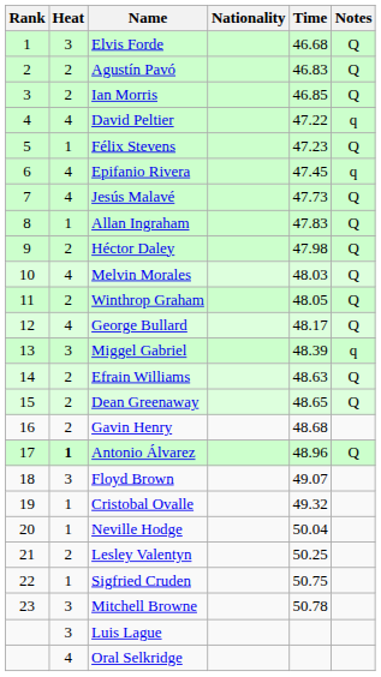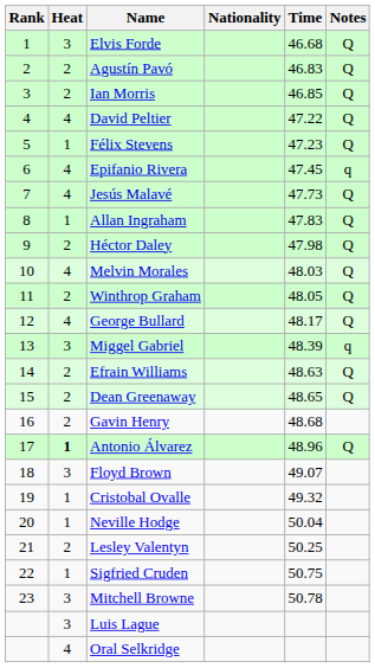 <table class="wikitable sortable" style="text-align:center; font-size:95%">
 <tr>
 <th>Rank</th>
 <th>Heat</th>
 <th>Name</th>
 <th>Nationality</th>
 <th>Time</th>
 <th>Notes</th>
 </tr>
 <tr bgcolor=ccffcc>
 <td>1</td>
 <td>3</td>
 <td align=left><a href='#'>Elvis Forde</a></td>
 <td align=left></td>
 <td>46.68</td>
 <td>Q</td>
 </tr>
 <tr bgcolor=ccffcc>
 <td>2</td>
 <td>2</td>
 <td align=left><a href='#'>Agustín Pavó</a></td>
 <td align=left></td>
 <td>46.83</td>
 <td>Q</td>
 </tr>
 <tr bgcolor=ccffcc>
 <td>3</td>
 <td>2</td>
 <td align=left><a href='#'>Ian Morris</a></td>
 <td align=left></td>
 <td>46.85</td>
 <td>Q</td>
 </tr>
 <tr bgcolor=ccffcc>
 <td>4</td>
 <td>4</td>
 <td align=left><a href='#'>David Peltier</a></td>
 <td align=left></td>
 <td>47.22</td>
-<td>q</td>
+<td>Q</td>
 </tr>
 <tr bgcolor=ccffcc>
 <td>5</td>
 <td>1</td>
 <td align=left><a href='#'>Félix Stevens</a></td>
 <td align=left></td>
 <td>47.23</td>
 <td>Q</td>
 </tr>
 <tr bgcolor=ccffcc>
 <td>6</td>
 <td>4</td>
 <td align=left><a href='#'>Epifanio Rivera</a></td>
 <td align=left></td>
 <td>47.45</td>
 <td>q</td>
 </tr>
 <tr bgcolor=ccffcc>
 <td>7</td>
 <td>4</td>
 <td align=left><a href='#'>Jesús Malavé</a></td>
 <td align=left></td>
 <td>47.73</td>
 <td>Q</td>
 </tr>
 <tr bgcolor=ccffcc>
 <td>8</td>
 <td>1</td>
 <td align=left><a href='#'>Allan Ingraham</a></td>
 <td align=left></td>
 <td>47.83</td>
 <td>Q</td>
 </tr>
 <tr bgcolor=ccffcc>
 <td>9</td>
 <td>2</td>
 <td align=left><a href='#'>Héctor Daley</a></td>
 <td align=left></td>
 <td>47.98</td>
 <td>Q</td>
 </tr>
 <tr bgcolor=ddffdd>
 <td>10</td>
 <td>4</td>
 <td align=left><a href='#'>Melvin Morales</a></td>
 <td align=left></td>
 <td>48.03</td>
 <td>Q</td>
 </tr>
 <tr bgcolor=ccffcc>
 <td>11</td>
 <td>2</td>
 <td align=left><a href='#'>Winthrop Graham</a></td>
 <td align=left></td>
 <td>48.05</td>
 <td>Q</td>
 </tr>
 <tr bgcolor=ddffdd>
 <td>12</td>
 <td>4</td>
 <td align=left><a href='#'>George Bullard</a></td>
 <td align=left></td>
 <td>48.17</td>
 <td>Q</td>
 </tr>
 <tr bgcolor=ccffcc>
 <td>13</td>
 <td>3</td>
 <td align=left><a href='#'>Miggel Gabriel</a></td>
 <td align=left></td>
 <td>48.39</td>
 <td>q</td>
 </tr>
 <tr bgcolor=ddffdd>
 <td>14</td>
 <td>2</td>
 <td align=left><a href='#'>Efrain Williams</a></td>
 <td align=left></td>
 <td>48.63</td>
 <td>Q</td>
 </tr>
 <tr bgcolor=ddffdd>
 <td>15</td>
 <td>2</td>
 <td align=left><a href='#'>Dean Greenaway</a></td>
 <td align=left></td>
 <td>48.65</td>
 <td>Q</td>
 </tr>
 <tr>
 <td>16</td>
 <td>2</td>
 <td align=left><a href='#'>Gavin Henry</a></td>
 <td align=left></td>
 <td>48.68</td>
 <td></td>
 </tr>
 <tr bgcolor=ccffcc>
 <td>17</td>
 <td><strong>1</strong></td>
 <td align=left><a href='#'>Antonio Álvarez</a></td>
 <td align=left></td>
 <td>48.96</td>
 <td>Q</td>
 </tr>
 <tr>
 <td>18</td>
 <td>3</td>
 <td align=left><a href='#'>Floyd Brown</a></td>
 <td align=left></td>
 <td>49.07</td>
 <td></td>
 </tr>
 <tr>
 <td>19</td>
 <td>1</td>
 <td align=left><a href='#'>Cristobal Ovalle</a></td>
 <td align=left></td>
 <td>49.32</td>
 <td></td>
 </tr>
 <tr>
 <td>20</td>
 <td>1</td>
 <td align=left><a href='#'>Neville Hodge</a></td>
 <td align=left></td>
 <td>50.04</td>
 <td></td>
 </tr>
 <tr>
 <td>21</td>
 <td>2</td>
 <td align=left><a href='#'>Lesley Valentyn</a></td>
 <td align=left></td>
 <td>50.25</td>
 <td></td>
 </tr>
 <tr>
 <td>22</td>
 <td>1</td>
 <td align=left><a href='#'>Sigfried Cruden</a></td>
 <td align=left></td>
 <td>50.75</td>
 <td></td>
 </tr>
 <tr>
 <td>23</td>
 <td>3</td>
 <td align=left><a href='#'>Mitchell Browne</a></td>
 <td align=left></td>
 <td>50.78</td>
 <td></td>
 </tr>
 <tr>
 <td></td>
 <td>3</td>
 <td align=left><a href='#'>Luis Lague</a></td>
 <td align=left></td>
 <td></td>
 <td></td>
 </tr>
 <tr>
 <td></td>
 <td>4</td>
 <td align=left><a href='#'>Oral Selkridge</a></td>
 <td align=left></td>
 <td></td>
 <td></td>
 </tr>
 </table>
